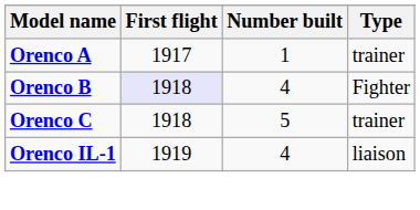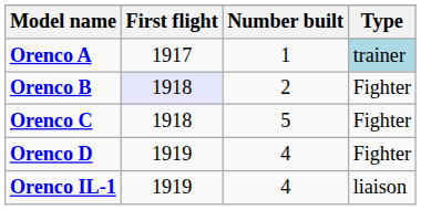 <table class="wikitable" align=center style="font-size:90%;">
 <tr>
 </tr>
 <tr style="background:#efefef;">
 <th>Model name</th>
 <th>First flight</th>
 <th>Number built</th>
 <th>Type</th>
 </tr>
 <tr>
 <td align=left><strong><a href='#'>Orenco A</a></strong></td>
 <td align=center>1917</td>
 <td align=center>1</td>
-<td align=left>trainer</td>
+<td align=left style="background: lightblue;">trainer</td>
 </tr>
 <tr>
 <td align=left><strong><a href='#'>Orenco B</a></strong></td>
 <td align=center style="background: lavender;">1918</td>
-<td align=center>4</td>
+<td align=center>2</td>
 <td align=left>Fighter</td>
 </tr>
 <tr>
 <td align=left><strong><a href='#'>Orenco C</a></strong></td>
 <td align=center>1918</td>
 <td align=center>5</td>
-<td align=left>trainer</td>
+<td align=left>Fighter</td>
+</tr>
+<tr>
+<td align=left><strong><a href='#'>Orenco D</a></strong></td>
+<td align=center>1919</td>
+<td align=center>4</td>
+<td align=left>Fighter</td>
 </tr>
 <tr>
 <td align=left><strong><a href='#'>Orenco IL-1</a></strong></td>
 <td align=center>1919</td>
 <td align=center>4</td>
 <td align=left>liaison</td>
 </tr>
 </table>
